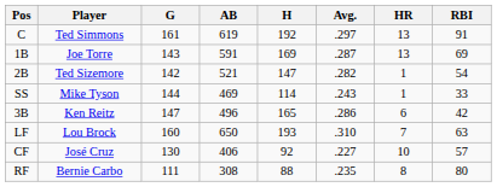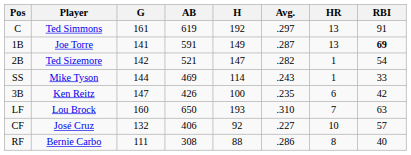 <table class="wikitable sortable">
 <tr>
 <th bgcolor="#DDDDFF" width="5%">Pos</th>
 <th bgcolor="#DDDDFF" width="16%">Player</th>
 <th bgcolor="#DDDDFF" width="9%">G</th>
 <th bgcolor="#DDDDFF" width="9%">AB</th>
 <th bgcolor="#DDDDFF" width="9%">H</th>
 <th bgcolor="#DDDDFF" width="9%">Avg.</th>
 <th bgcolor="#DDDDFF" width="9%">HR</th>
 <th bgcolor="#DDDDFF" width="9%">RBI</th>
 </tr>
 <tr align="center">
 <td>C</td>
 <td><a href='#'>Ted Simmons</a></td>
 <td>161</td>
 <td>619</td>
 <td>192</td>
 <td>.297</td>
 <td>13</td>
 <td>91</td>
 </tr>
 <tr align=center>
 <td>1B</td>
 <td><a href='#'>Joe Torre</a></td>
-<td>143</td>
+<td>141</td>
 <td>591</td>
-<td>169</td>
+<td>149</td>
 <td>.287</td>
 <td>13</td>
-<td>69</td>
+<td><strong>69</strong></td>
 </tr>
 <tr align=center>
 <td>2B</td>
 <td><a href='#'>Ted Sizemore</a></td>
 <td>142</td>
 <td>521</td>
 <td>147</td>
 <td>.282</td>
 <td>1</td>
 <td>54</td>
 </tr>
 <tr align=center>
 <td>SS</td>
 <td><a href='#'>Mike Tyson</a></td>
 <td>144</td>
 <td>469</td>
 <td>114</td>
 <td>.243</td>
 <td>1</td>
 <td>33</td>
 </tr>
 <tr align=center>
 <td>3B</td>
 <td><a href='#'>Ken Reitz</a></td>
 <td>147</td>
-<td>496</td>
-<td>165</td>
-<td>.286</td>
+<td>426</td>
+<td>100</td>
+<td>.235</td>
 <td>6</td>
 <td>42</td>
 </tr>
 <tr align=center>
 <td>LF</td>
 <td><a href='#'>Lou Brock</a></td>
 <td>160</td>
 <td>650</td>
 <td>193</td>
 <td>.310</td>
 <td>7</td>
 <td>63</td>
 </tr>
 <tr align=center>
 <td>CF</td>
 <td><a href='#'>José Cruz</a></td>
-<td>130</td>
+<td>132</td>
 <td>406</td>
 <td>92</td>
 <td>.227</td>
 <td>10</td>
 <td>57</td>
 </tr>
 <tr align=center>
 <td>RF</td>
 <td><a href='#'>Bernie Carbo</a></td>
 <td>111</td>
 <td>308</td>
 <td>88</td>
-<td>.235</td>
+<td>.286</td>
 <td>8</td>
-<td>80</td>
+<td>40</td>
 </tr>
 </table>
